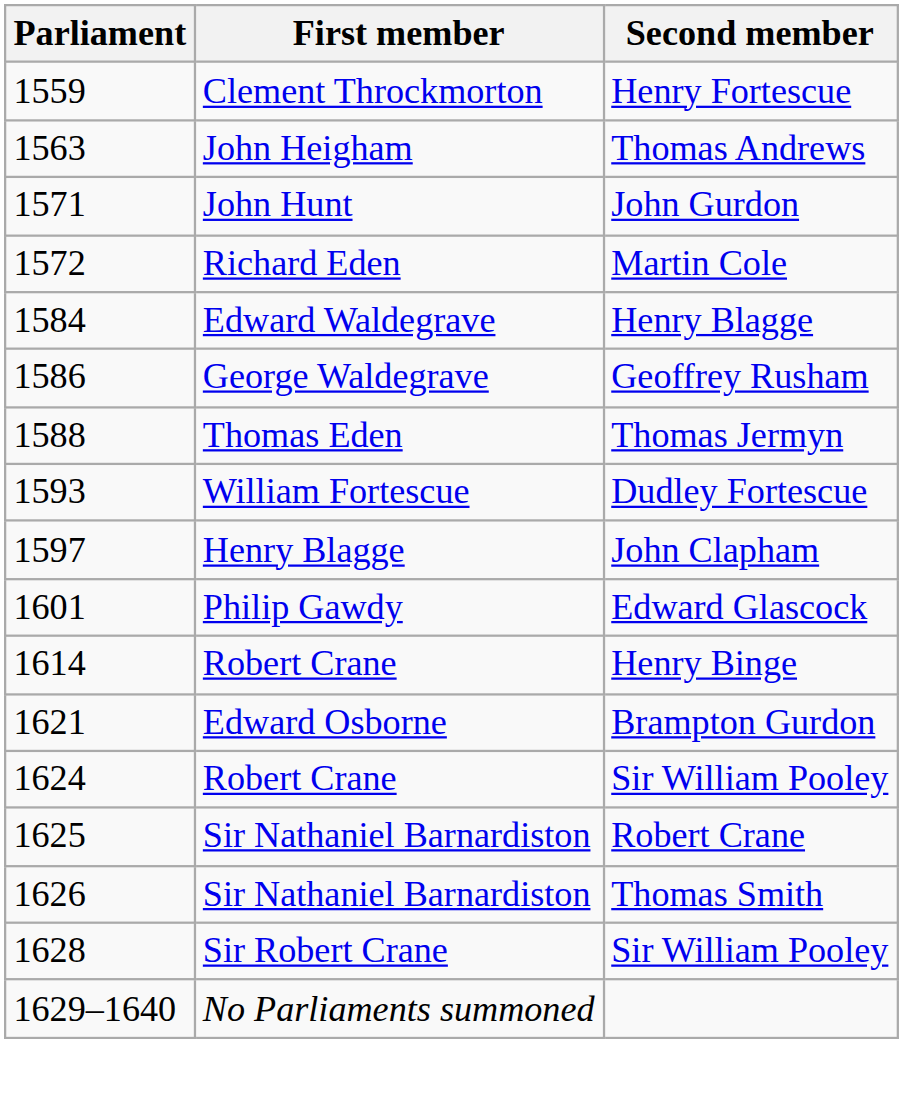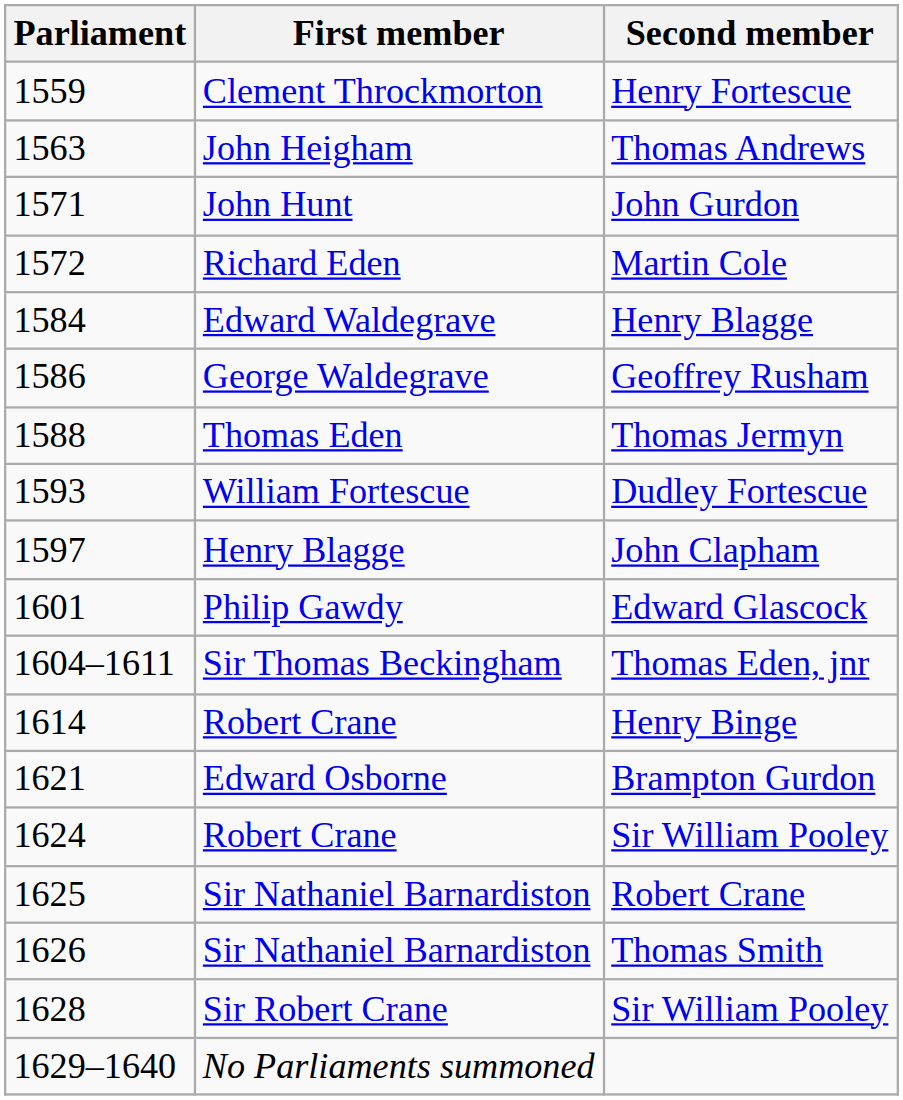 <table class="wikitable">
 <tr>
 <th>Parliament</th>
 <th>First member</th>
 <th>Second member</th>
 </tr>
 <tr>
 <td>1559</td>
 <td><a href='#'>Clement Throckmorton</a></td>
 <td><a href='#'>Henry Fortescue</a></td>
 </tr>
 <tr>
 <td>1563</td>
 <td><a href='#'>John Heigham</a></td>
 <td><a href='#'>Thomas Andrews</a></td>
 </tr>
 <tr>
 <td>1571</td>
 <td><a href='#'>John Hunt</a></td>
 <td><a href='#'>John Gurdon</a></td>
 </tr>
 <tr>
 <td>1572</td>
 <td><a href='#'>Richard Eden</a></td>
 <td><a href='#'>Martin Cole</a></td>
 </tr>
 <tr>
 <td>1584</td>
 <td><a href='#'>Edward Waldegrave</a></td>
 <td><a href='#'>Henry Blagge</a></td>
 </tr>
 <tr>
 <td>1586</td>
 <td><a href='#'>George Waldegrave</a></td>
 <td><a href='#'>Geoffrey Rusham</a></td>
 </tr>
 <tr>
 <td>1588</td>
 <td><a href='#'>Thomas Eden</a></td>
 <td><a href='#'>Thomas Jermyn</a></td>
 </tr>
 <tr>
 <td>1593</td>
 <td><a href='#'>William Fortescue</a></td>
 <td><a href='#'>Dudley Fortescue</a></td>
 </tr>
 <tr>
 <td>1597</td>
 <td><a href='#'>Henry Blagge</a></td>
 <td><a href='#'>John Clapham</a></td>
 </tr>
 <tr>
 <td>1601</td>
 <td><a href='#'>Philip Gawdy</a></td>
 <td><a href='#'>Edward Glascock</a></td>
 </tr>
 <tr>
+<td>1604–1611</td>
+<td><a href='#'>Sir Thomas Beckingham</a></td>
+<td><a href='#'>Thomas Eden, jnr</a></td>
+</tr>
+<tr>
 <td>1614</td>
 <td><a href='#'>Robert Crane</a></td>
 <td><a href='#'>Henry Binge</a></td>
 </tr>
 <tr>
 <td>1621</td>
 <td><a href='#'>Edward Osborne</a></td>
 <td><a href='#'>Brampton Gurdon</a></td>
 </tr>
 <tr>
 <td>1624</td>
 <td><a href='#'>Robert Crane</a></td>
 <td><a href='#'>Sir William Pooley</a></td>
 </tr>
 <tr>
 <td>1625</td>
 <td><a href='#'>Sir Nathaniel Barnardiston</a></td>
 <td><a href='#'>Robert Crane</a></td>
 </tr>
 <tr>
 <td>1626</td>
 <td><a href='#'>Sir Nathaniel Barnardiston</a></td>
 <td><a href='#'>Thomas Smith</a></td>
 </tr>
 <tr>
 <td>1628</td>
 <td><a href='#'>Sir Robert Crane</a></td>
 <td><a href='#'>Sir William Pooley</a></td>
 </tr>
 <tr>
 <td>1629–1640</td>
 <td><em>No Parliaments summoned</em></td>
 </tr>
 </table>
